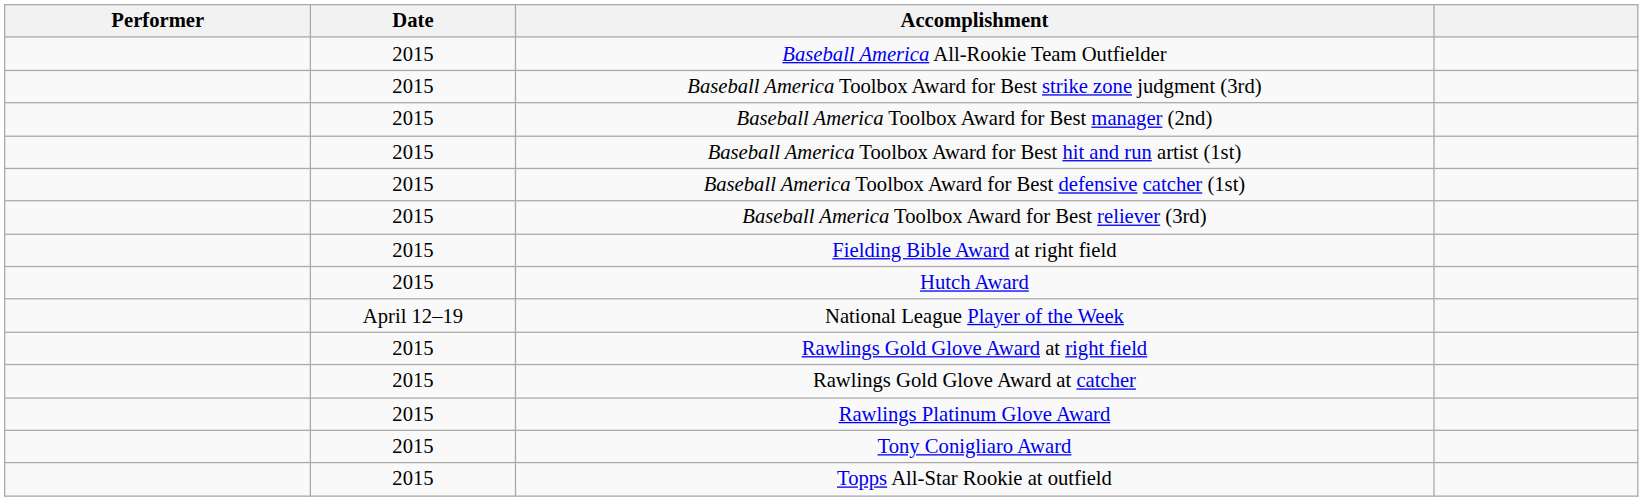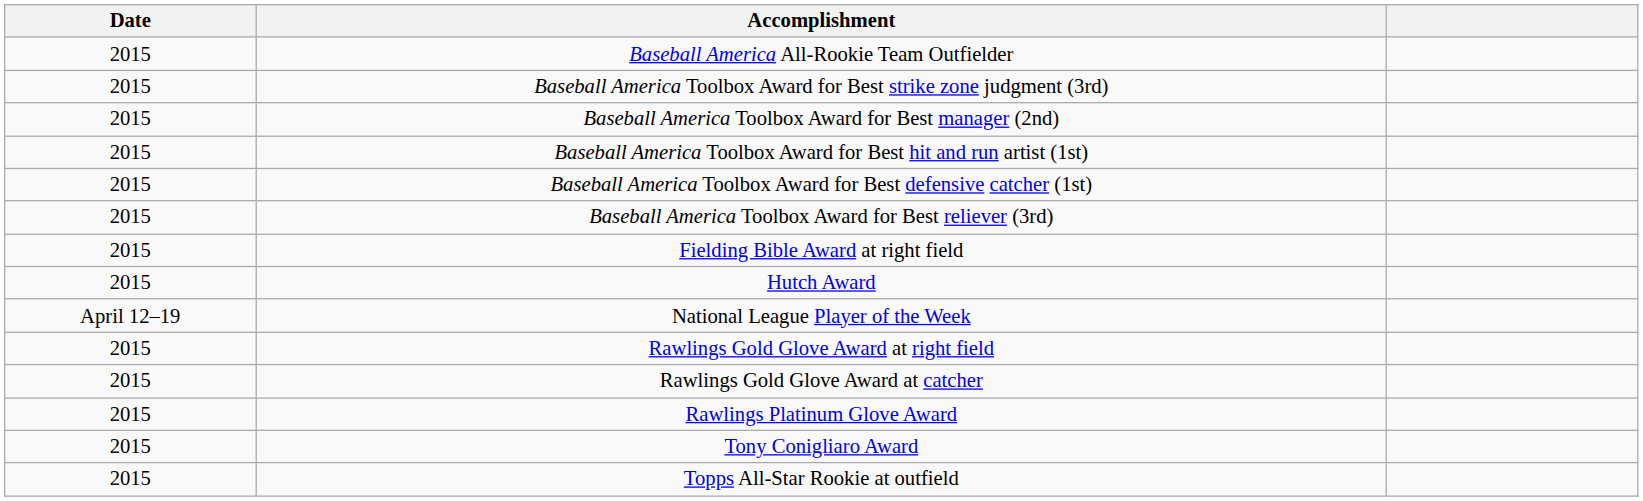 <table class="wikitable sortable" style="width:80%; text-align:center;">
 <tr>
-<th style="width:15%;">Performer</th>
 <th style="width:10%;" data-sort-type="date">Date</th>
 <th style="width:45%;">Accomplishment</th>
 <th style="width:10%;"></th>
 </tr>
 <tr>
-<td></td>
 <td>2015</td>
 <td><em><a href='#'>Baseball America</a></em> All-Rookie Team Outfielder</td>
 <td></td>
 </tr>
 <tr>
-<td></td>
 <td>2015</td>
 <td><em>Baseball America</em> Toolbox Award for Best <a href='#'>strike zone</a> judgment (3rd)</td>
 <td></td>
 </tr>
 <tr>
-<td></td>
 <td>2015</td>
 <td><em>Baseball America</em> Toolbox Award for Best <a href='#'>manager</a> (2nd)</td>
 <td></td>
 </tr>
 <tr>
-<td></td>
 <td>2015</td>
 <td><em>Baseball America</em> Toolbox Award for Best <a href='#'>hit and run</a> artist (1st)</td>
 <td></td>
 </tr>
 <tr>
-<td></td>
 <td>2015</td>
 <td><em>Baseball America</em> Toolbox Award for Best <a href='#'>defensive</a> <a href='#'>catcher</a> (1st)</td>
 <td></td>
 </tr>
 <tr>
-<td></td>
 <td>2015</td>
 <td><em>Baseball America</em> Toolbox Award for Best <a href='#'>reliever</a> (3rd)</td>
 <td></td>
 </tr>
 <tr>
-<td></td>
 <td>2015</td>
 <td><a href='#'>Fielding Bible Award</a> at right field</td>
 <td></td>
 </tr>
 <tr>
-<td></td>
 <td>2015</td>
 <td><a href='#'>Hutch Award</a></td>
 <td></td>
 </tr>
 <tr>
-<td></td>
 <td>April 12–19</td>
 <td>National League <a href='#'>Player of the Week</a></td>
 <td></td>
 </tr>
 <tr>
-<td></td>
 <td>2015</td>
 <td><a href='#'>Rawlings Gold Glove Award</a> at <a href='#'>right field</a></td>
 <td></td>
 </tr>
 <tr>
-<td></td>
 <td>2015</td>
 <td>Rawlings Gold Glove Award at <a href='#'>catcher</a></td>
 <td></td>
 </tr>
 <tr>
-<td></td>
 <td>2015</td>
 <td><a href='#'>Rawlings Platinum Glove Award</a></td>
 <td></td>
 </tr>
 <tr>
-<td></td>
 <td>2015</td>
 <td><a href='#'>Tony Conigliaro Award</a></td>
 <td></td>
 </tr>
 <tr>
-<td></td>
 <td>2015</td>
 <td><a href='#'>Topps</a> All-Star Rookie at outfield</td>
 <td></td>
 </tr>
 </table>
